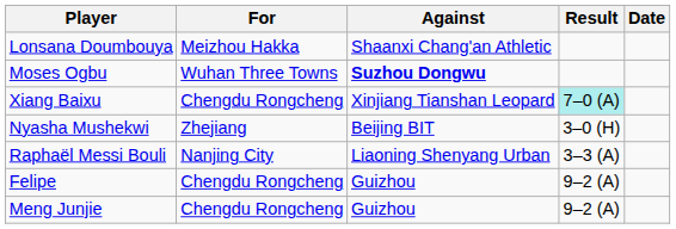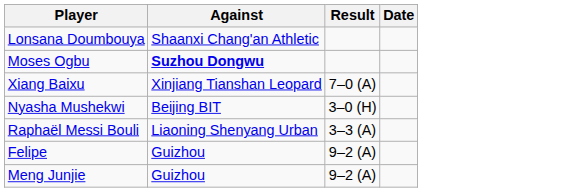 <table class="wikitable">
 <tr>
 <th>Player</th>
-<th>For</th>
 <th>Against</th>
 <th style="text-align:center">Result</th>
 <th>Date</th>
 </tr>
 <tr>
 <td> <a href='#'>Lonsana Doumbouya</a></td>
-<td><a href='#'>Meizhou Hakka</a></td>
 <td><a href='#'>Shaanxi Chang'an Athletic</a></td>
 <td align="center"></td>
 <td></td>
 </tr>
 <tr>
 <td> <a href='#'>Moses Ogbu</a></td>
-<td><a href='#'>Wuhan Three Towns</a></td>
 <td><strong><a href='#'>Suzhou Dongwu</a></strong></td>
 <td align="center"></td>
 <td></td>
 </tr>
 <tr>
 <td> <a href='#'>Xiang Baixu</a></td>
-<td><a href='#'>Chengdu Rongcheng</a></td>
 <td><a href='#'>Xinjiang Tianshan Leopard</a></td>
-<td align="center" style="background: paleturquoise;">7–0 (A)</td>
+<td align="center">7–0 (A)</td>
 <td></td>
 </tr>
 <tr>
 <td> <a href='#'>Nyasha Mushekwi</a></td>
-<td><a href='#'>Zhejiang</a></td>
 <td><a href='#'>Beijing BIT</a></td>
 <td align="center">3–0 (H)</td>
 <td></td>
 </tr>
 <tr>
 <td> <a href='#'>Raphaël Messi Bouli</a></td>
-<td><a href='#'>Nanjing City</a></td>
 <td><a href='#'>Liaoning Shenyang Urban</a></td>
 <td align="center">3–3 (A)</td>
 <td></td>
 </tr>
 <tr>
 <td> <a href='#'>Felipe</a></td>
-<td><a href='#'>Chengdu Rongcheng</a></td>
 <td><a href='#'>Guizhou</a></td>
 <td align="center">9–2 (A)</td>
 <td></td>
 </tr>
 <tr>
 <td> <a href='#'>Meng Junjie</a></td>
-<td><a href='#'>Chengdu Rongcheng</a></td>
 <td><a href='#'>Guizhou</a></td>
 <td align="center">9–2 (A)</td>
 <td></td>
 </tr>
 </table>
